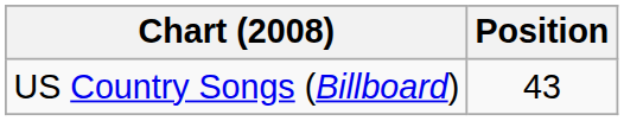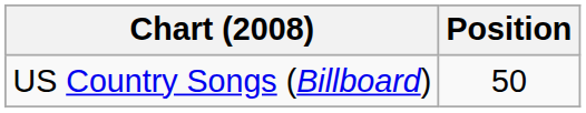 <table class="wikitable sortable">
 <tr>
 <th scope="col">Chart (2008)</th>
 <th scope="col">Position</th>
 </tr>
 <tr>
 <td>US <a href='#'>Country Songs</a> (<em><a href='#'>Billboard</a></em>)</td>
-<td align="center">43</td>
+<td align="center">50</td>
 </tr>
 </table>
